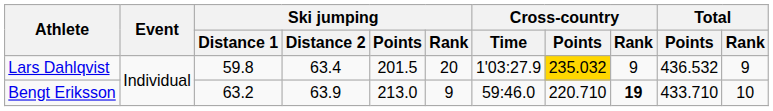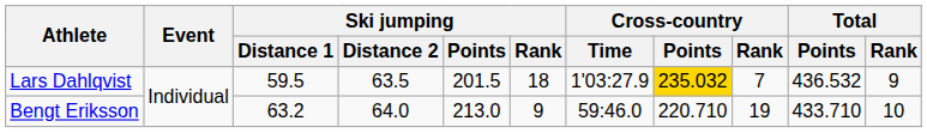 <table class="wikitable" style="font-size:90%">
 <tr>
 <th rowspan="2">Athlete</th>
 <th rowspan="2">Event</th>
 <th colspan="4">Ski jumping</th>
 <th colspan="3">Cross-country</th>
 <th colspan="2">Total</th>
 </tr>
 <tr>
 <th>Distance 1</th>
 <th>Distance 2</th>
 <th>Points</th>
 <th>Rank</th>
 <th>Time</th>
 <th>Points</th>
 <th>Rank</th>
 <th>Points</th>
 <th>Rank</th>
 </tr>
 <tr>
 <td><a href='#'>Lars Dahlqvist</a></td>
 <td rowspan="2">Individual</td>
-<td align="center">59.8</td>
-<td align="center">63.4</td>
+<td align="center">59.5</td>
+<td align="center">63.5</td>
 <td align="center">201.5</td>
-<td align="center">20</td>
+<td align="center">18</td>
 <td align="center">1'03:27.9</td>
 <td align="center" style="background: gold;">235.032</td>
-<td align="center">9</td>
+<td align="center">7</td>
 <td align="center">436.532</td>
 <td align="center">9</td>
 </tr>
 <tr>
 <td><a href='#'>Bengt Eriksson</a></td>
 <td align="center">63.2</td>
-<td align="center">63.9</td>
+<td align="center">64.0</td>
 <td align="center">213.0</td>
 <td align="center">9</td>
 <td align="center">59:46.0</td>
 <td align="center">220.710</td>
-<td align="center"><strong>19</strong></td>
+<td align="center">19</td>
 <td align="center">433.710</td>
 <td align="center">10</td>
 </tr>
 </table>
